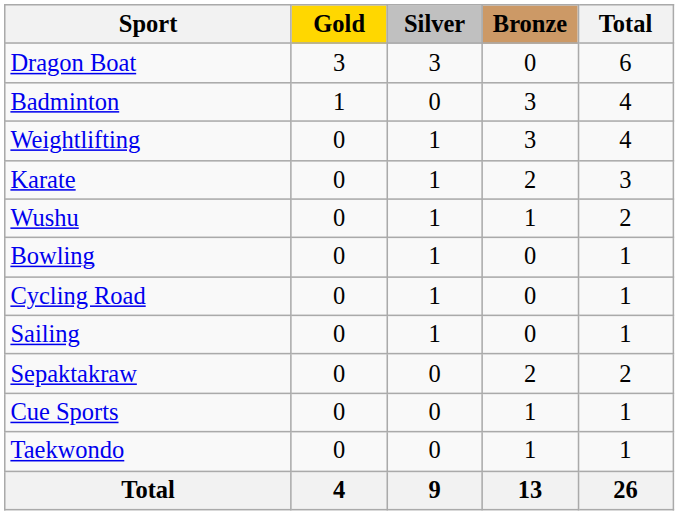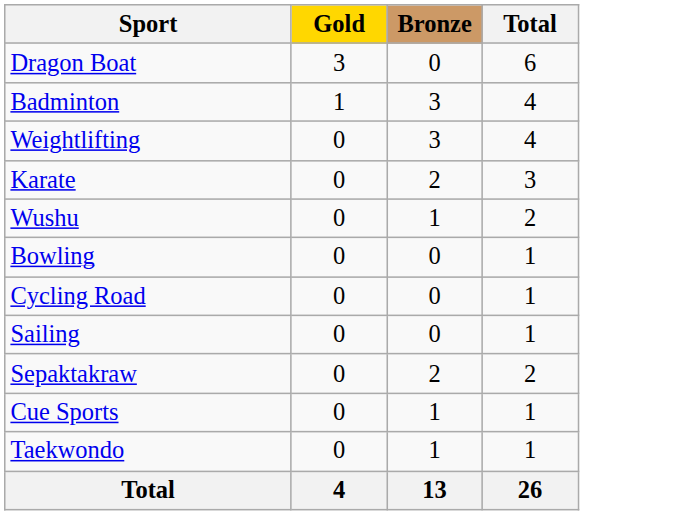 <table class="wikitable sortable" style="text-align:center">
 <tr>
 <th width=180>Sport</th>
 <th scope="col" style="background:gold; width:55px;">Gold</th>
-<th scope="col" style="background:silver; width:55px;">Silver</th>
 <th scope="col" style="background:#cc9966; width:55px;">Bronze</th>
 <th width=55>Total</th>
 </tr>
 <tr>
 <td align=left><a href='#'>Dragon Boat</a></td>
-<td>3</td>
 <td>3</td>
 <td>0</td>
 <td>6</td>
 </tr>
 <tr>
 <td align=left><a href='#'>Badminton</a></td>
 <td>1</td>
-<td>0</td>
 <td>3</td>
 <td>4</td>
 </tr>
 <tr>
 <td align=left><a href='#'>Weightlifting</a></td>
 <td>0</td>
-<td>1</td>
 <td>3</td>
 <td>4</td>
 </tr>
 <tr>
 <td align=left><a href='#'>Karate</a></td>
 <td>0</td>
-<td>1</td>
 <td>2</td>
 <td>3</td>
 </tr>
 <tr>
 <td align=left><a href='#'>Wushu</a></td>
 <td>0</td>
 <td>1</td>
-<td>1</td>
 <td>2</td>
 </tr>
 <tr>
 <td align=left><a href='#'>Bowling</a></td>
 <td>0</td>
-<td>1</td>
 <td>0</td>
 <td>1</td>
 </tr>
 <tr>
 <td align=left><a href='#'>Cycling Road</a></td>
 <td>0</td>
-<td>1</td>
 <td>0</td>
 <td>1</td>
 </tr>
 <tr>
 <td align=left><a href='#'>Sailing</a></td>
 <td>0</td>
-<td>1</td>
 <td>0</td>
 <td>1</td>
 </tr>
 <tr>
 <td align=left><a href='#'>Sepaktakraw</a></td>
-<td>0</td>
 <td>0</td>
 <td>2</td>
 <td>2</td>
 </tr>
 <tr>
 <td align=left><a href='#'>Cue Sports</a></td>
 <td>0</td>
-<td>0</td>
 <td>1</td>
 <td>1</td>
 </tr>
 <tr>
 <td align=left><a href='#'>Taekwondo</a></td>
-<td>0</td>
 <td>0</td>
 <td>1</td>
 <td>1</td>
 </tr>
 <tr>
 <th>Total</th>
 <th>4</th>
-<th>9</th>
 <th>13</th>
 <th>26</th>
 </tr>
 </table>
